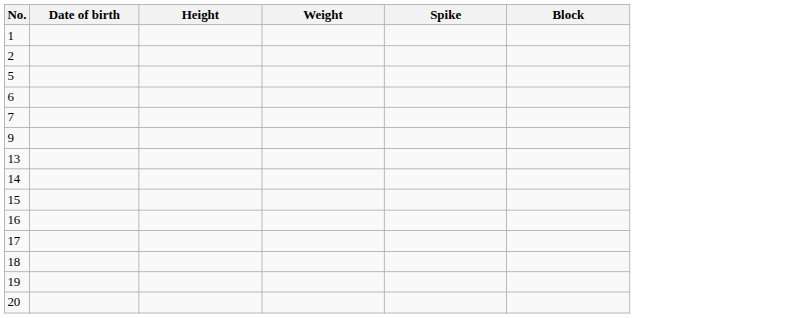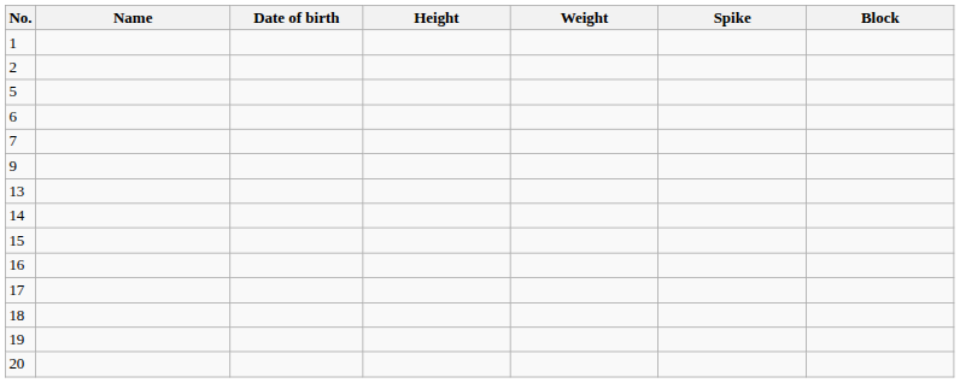 <table class=wikitable sortable style=font-size:100%; text-align:center;>
 <tr>
 <th>No.</th>
+<th style=width:12em>Name</th>
 <th style=width:8em>Date of birth</th>
 <th style=width:9em>Height</th>
 <th style=width:9em>Weight</th>
 <th style=width:9em>Spike</th>
 <th style=width:9em>Block</th>
 </tr>
 <tr>
 <td>1</td>
+<td align=left></td>
 <td align=right></td>
 <td></td>
 <td></td>
 <td></td>
 <td></td>
 </tr>
 <tr>
 <td>2</td>
+<td align=left></td>
 <td align=right></td>
 <td></td>
 <td></td>
 <td></td>
 <td></td>
 </tr>
 <tr>
 <td>5</td>
+<td align=left></td>
 <td align=right></td>
 <td></td>
 <td></td>
 <td></td>
 <td></td>
 </tr>
 <tr>
 <td>6</td>
+<td align=left></td>
 <td align=right></td>
 <td></td>
 <td></td>
 <td></td>
 <td></td>
 </tr>
 <tr>
 <td>7</td>
+<td align=left></td>
 <td align=right></td>
 <td></td>
 <td></td>
 <td></td>
 <td></td>
 </tr>
 <tr>
 <td>9</td>
+<td align=left></td>
 <td align=right></td>
 <td></td>
 <td></td>
 <td></td>
 <td></td>
 </tr>
 <tr>
 <td>13</td>
+<td align=left></td>
 <td align=right></td>
 <td></td>
 <td></td>
 <td></td>
 <td></td>
 </tr>
 <tr>
 <td>14</td>
+<td align=left></td>
 <td align=right></td>
 <td></td>
 <td></td>
 <td></td>
 <td></td>
 </tr>
 <tr>
 <td>15</td>
+<td align=left></td>
 <td align=right></td>
 <td></td>
 <td></td>
 <td></td>
 <td></td>
 </tr>
 <tr>
 <td>16</td>
+<td align=left></td>
 <td align=right></td>
 <td></td>
 <td></td>
 <td></td>
 <td></td>
 </tr>
 <tr>
 <td>17</td>
+<td align=left></td>
 <td align=right></td>
 <td></td>
 <td></td>
 <td></td>
 <td></td>
 </tr>
 <tr>
 <td>18</td>
+<td align=left></td>
 <td align=right></td>
 <td></td>
 <td></td>
 <td></td>
 <td></td>
 </tr>
 <tr>
 <td>19</td>
+<td align=left></td>
 <td align=right></td>
 <td></td>
 <td></td>
 <td></td>
 <td></td>
 </tr>
 <tr>
 <td>20</td>
+<td align=left></td>
 <td align=right></td>
 <td></td>
 <td></td>
 <td></td>
 <td></td>
 </tr>
 </table>
